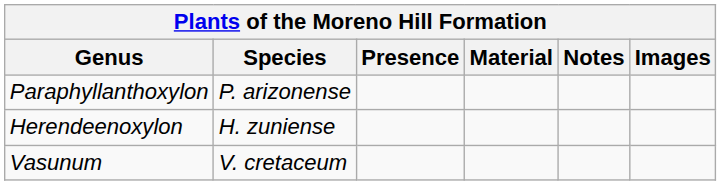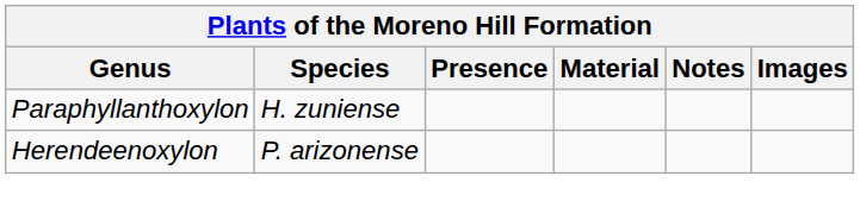 <table class="wikitable" align="center">
 <tr>
 <th colspan="6" align="center"><strong><a href='#'>Plants</a> of the Moreno Hill Formation</strong></th>
 </tr>
 <tr>
 <th>Genus</th>
 <th>Species</th>
 <th>Presence</th>
 <th><strong>Material</strong></th>
 <th>Notes</th>
 <th>Images</th>
 </tr>
 <tr>
 <td><em>Paraphyllanthoxylon</em></td>
-<td><em>P. arizonense</em></td>
+<td><em>H. zuniense</em></td>
 <td></td>
 <td></td>
 <td></td>
 <td></td>
 </tr>
 <tr>
 <td><em>Herendeenoxylon</em></td>
-<td><em>H. zuniense</em></td>
-<td></td>
-<td></td>
-<td></td>
-<td></td>
-</tr>
-<tr>
-<td><em>Vasunum</em></td>
-<td><em>V. cretaceum</em></td>
+<td><em>P. arizonense</em></td>
 <td></td>
 <td></td>
 <td></td>
 <td></td>
 </tr>
 </table>
